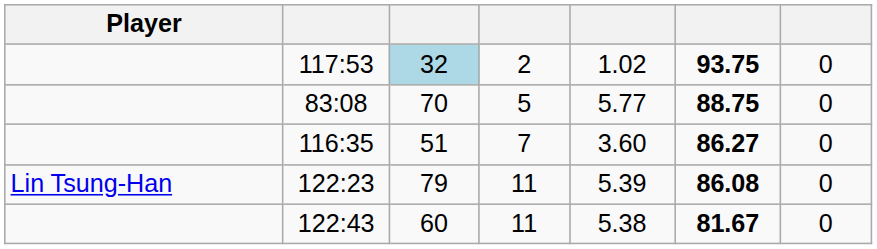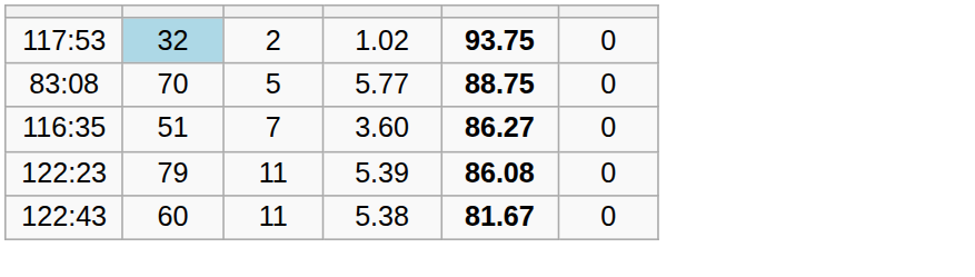 <table class="wikitable sortable" style="text-align:center;">
 <tr>
-<th width="170px">Player</th>
 <th width="60px"></th>
 <th width="50px"></th>
 <th width="50px"></th>
 <th width="60px"></th>
 <th width="60px"></th>
 <th width="50px"></th>
 </tr>
 <tr>
-<td align="left"> </td>
 <td>117:53</td>
 <td style="background: lightblue;">32</td>
 <td>2</td>
 <td>1.02</td>
 <td><strong>93.75</strong></td>
 <td>0</td>
 </tr>
 <tr>
-<td align="left"> </td>
 <td>83:08</td>
 <td>70</td>
 <td>5</td>
 <td>5.77</td>
 <td><strong>88.75</strong></td>
 <td>0</td>
 </tr>
 <tr>
-<td align="left"> </td>
 <td>116:35</td>
 <td>51</td>
 <td>7</td>
 <td>3.60</td>
 <td><strong>86.27</strong></td>
 <td>0</td>
 </tr>
 <tr>
-<td align="left"> <a href='#'>Lin Tsung-Han</a></td>
 <td>122:23</td>
 <td>79</td>
 <td>11</td>
 <td>5.39</td>
 <td><strong>86.08</strong></td>
 <td>0</td>
 </tr>
 <tr>
-<td align="left"> </td>
 <td>122:43</td>
 <td>60</td>
 <td>11</td>
 <td>5.38</td>
 <td><strong>81.67</strong></td>
 <td>0</td>
 </tr>
 </table>
